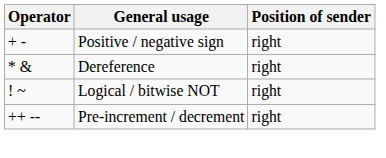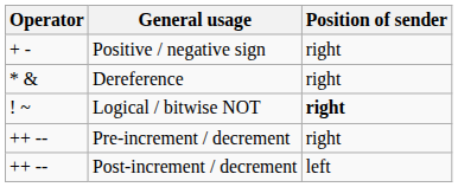 <table class="wikitable">
 <tr ---->
 <th>Operator</th>
 <th>General usage</th>
 <th>Position of sender</th>
 </tr>
 <tr ---->
 <td>+ -</td>
 <td>Positive / negative sign</td>
 <td>right</td>
 </tr>
 <tr ---->
 <td>* &</td>
 <td>Dereference</td>
 <td>right</td>
 </tr>
 <tr ---->
 <td>! ~</td>
 <td>Logical / bitwise NOT</td>
-<td>right</td>
+<td><strong>right</strong></td>
 </tr>
 <tr ---->
 <td>++ --</td>
 <td>Pre-increment / decrement</td>
 <td>right</td>
 </tr>
+<tr ---->
+<td>++ --</td>
+<td>Post-increment / decrement</td>
+<td>left</td>
+</tr>
 </table>
